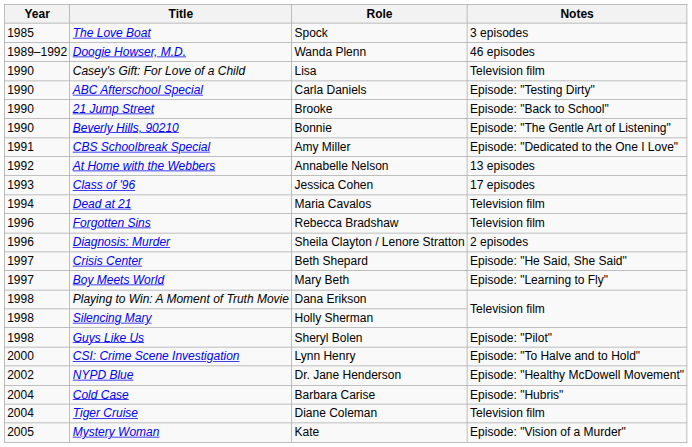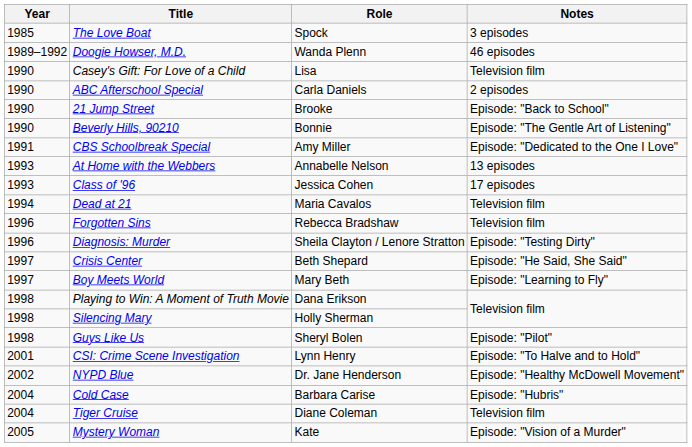 <table class="wikitable sortable">
 <tr>
 <th>Year</th>
 <th>Title</th>
 <th>Role</th>
 <th>Notes</th>
 </tr>
 <tr>
 <td>1985</td>
 <td><em><a href='#'>The Love Boat</a></em></td>
 <td>Spock</td>
 <td>3 episodes</td>
 </tr>
 <tr>
 <td>1989–1992</td>
 <td><em><a href='#'>Doogie Howser, M.D.</a></em></td>
 <td>Wanda Plenn</td>
 <td>46 episodes</td>
 </tr>
 <tr>
 <td>1990</td>
 <td><em>Casey's Gift: For Love of a Child</em></td>
 <td>Lisa</td>
 <td>Television film</td>
 </tr>
 <tr>
 <td>1990</td>
 <td><em><a href='#'>ABC Afterschool Special</a></em></td>
 <td>Carla Daniels</td>
-<td>Episode: "Testing Dirty"</td>
+<td>2 episodes</td>
 </tr>
 <tr>
 <td>1990</td>
 <td><em><a href='#'>21 Jump Street</a></em></td>
 <td>Brooke</td>
 <td>Episode: "Back to School"</td>
 </tr>
 <tr>
 <td>1990</td>
 <td><em><a href='#'>Beverly Hills, 90210</a></em></td>
 <td>Bonnie</td>
 <td>Episode: "The Gentle Art of Listening"</td>
 </tr>
 <tr>
 <td>1991</td>
 <td><em><a href='#'>CBS Schoolbreak Special</a></em></td>
 <td>Amy Miller</td>
 <td>Episode: "Dedicated to the One I Love"</td>
 </tr>
 <tr>
-<td>1992</td>
+<td>1993</td>
 <td><em><a href='#'>At Home with the Webbers</a></em></td>
 <td>Annabelle Nelson</td>
 <td>13 episodes</td>
 </tr>
 <tr>
 <td>1993</td>
 <td><em><a href='#'>Class of '96</a></em></td>
 <td>Jessica Cohen</td>
 <td>17 episodes</td>
 </tr>
 <tr>
 <td>1994</td>
 <td><em><a href='#'>Dead at 21</a></em></td>
 <td>Maria Cavalos</td>
 <td>Television film</td>
 </tr>
 <tr>
 <td>1996</td>
 <td><em><a href='#'>Forgotten Sins</a></em></td>
 <td>Rebecca Bradshaw</td>
 <td>Television film</td>
 </tr>
 <tr>
 <td>1996</td>
 <td><em><a href='#'>Diagnosis: Murder</a></em></td>
 <td>Sheila Clayton / Lenore Stratton</td>
-<td>2 episodes</td>
+<td>Episode: "Testing Dirty"</td>
 </tr>
 <tr>
 <td>1997</td>
 <td><em><a href='#'>Crisis Center</a></em></td>
 <td>Beth Shepard</td>
 <td>Episode: "He Said, She Said"</td>
 </tr>
 <tr>
 <td>1997</td>
 <td><em><a href='#'>Boy Meets World</a></em></td>
 <td>Mary Beth</td>
 <td>Episode: "Learning to Fly"</td>
 </tr>
 <tr>
 <td>1998</td>
 <td><em>Playing to Win: A Moment of Truth Movie</em></td>
 <td>Dana Erikson</td>
 <td rowspan="2">Television film</td>
 </tr>
 <tr>
 <td>1998</td>
 <td><em><a href='#'>Silencing Mary</a></em></td>
 <td>Holly Sherman</td>
 </tr>
 <tr>
 <td>1998</td>
 <td><em><a href='#'>Guys Like Us</a></em></td>
 <td>Sheryl Bolen</td>
 <td>Episode: "Pilot"</td>
 </tr>
 <tr>
-<td>2000</td>
+<td>2001</td>
 <td><em><a href='#'>CSI: Crime Scene Investigation</a></em></td>
 <td>Lynn Henry</td>
 <td>Episode: "To Halve and to Hold"</td>
 </tr>
 <tr>
 <td>2002</td>
 <td><em><a href='#'>NYPD Blue</a></em></td>
 <td>Dr. Jane Henderson</td>
 <td>Episode: "Healthy McDowell Movement"</td>
 </tr>
 <tr>
 <td>2004</td>
 <td><em><a href='#'>Cold Case</a></em></td>
 <td>Barbara Carise</td>
 <td>Episode: "Hubris"</td>
 </tr>
 <tr>
 <td>2004</td>
 <td><a href='#'><em>Tiger Cruise</em></a></td>
 <td>Diane Coleman</td>
 <td>Television film</td>
 </tr>
 <tr>
 <td>2005</td>
 <td><em><a href='#'>Mystery Woman</a></em></td>
 <td>Kate</td>
 <td>Episode: "Vision of a Murder"</td>
 </tr>
 </table>
